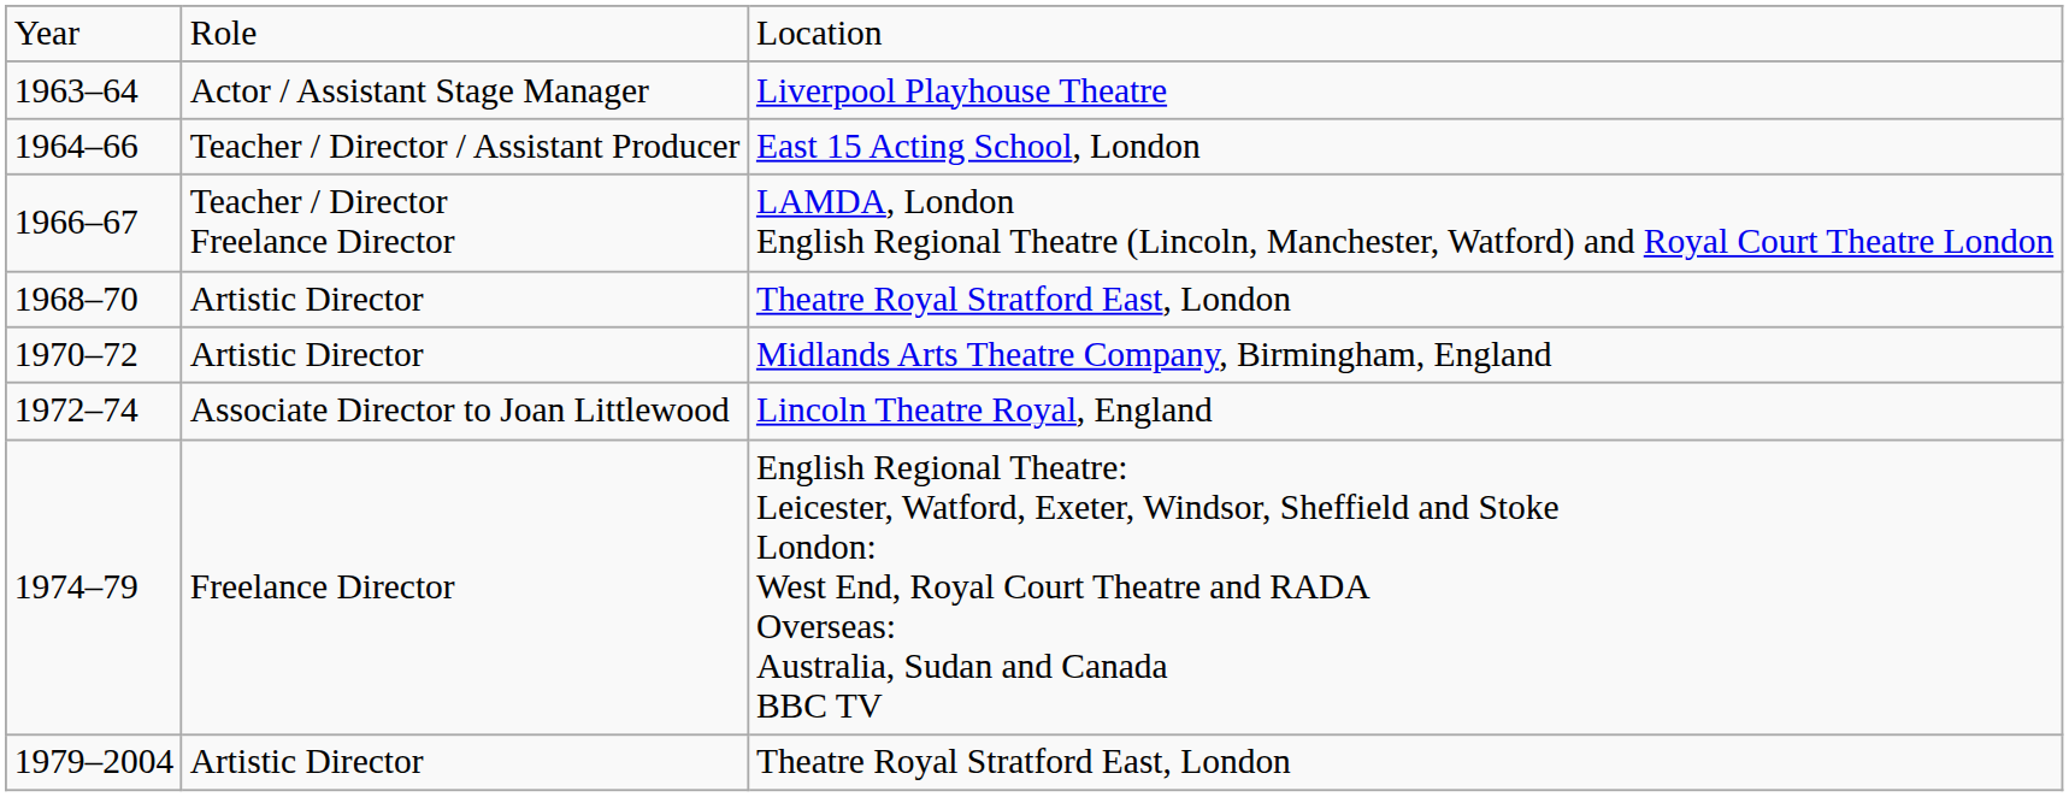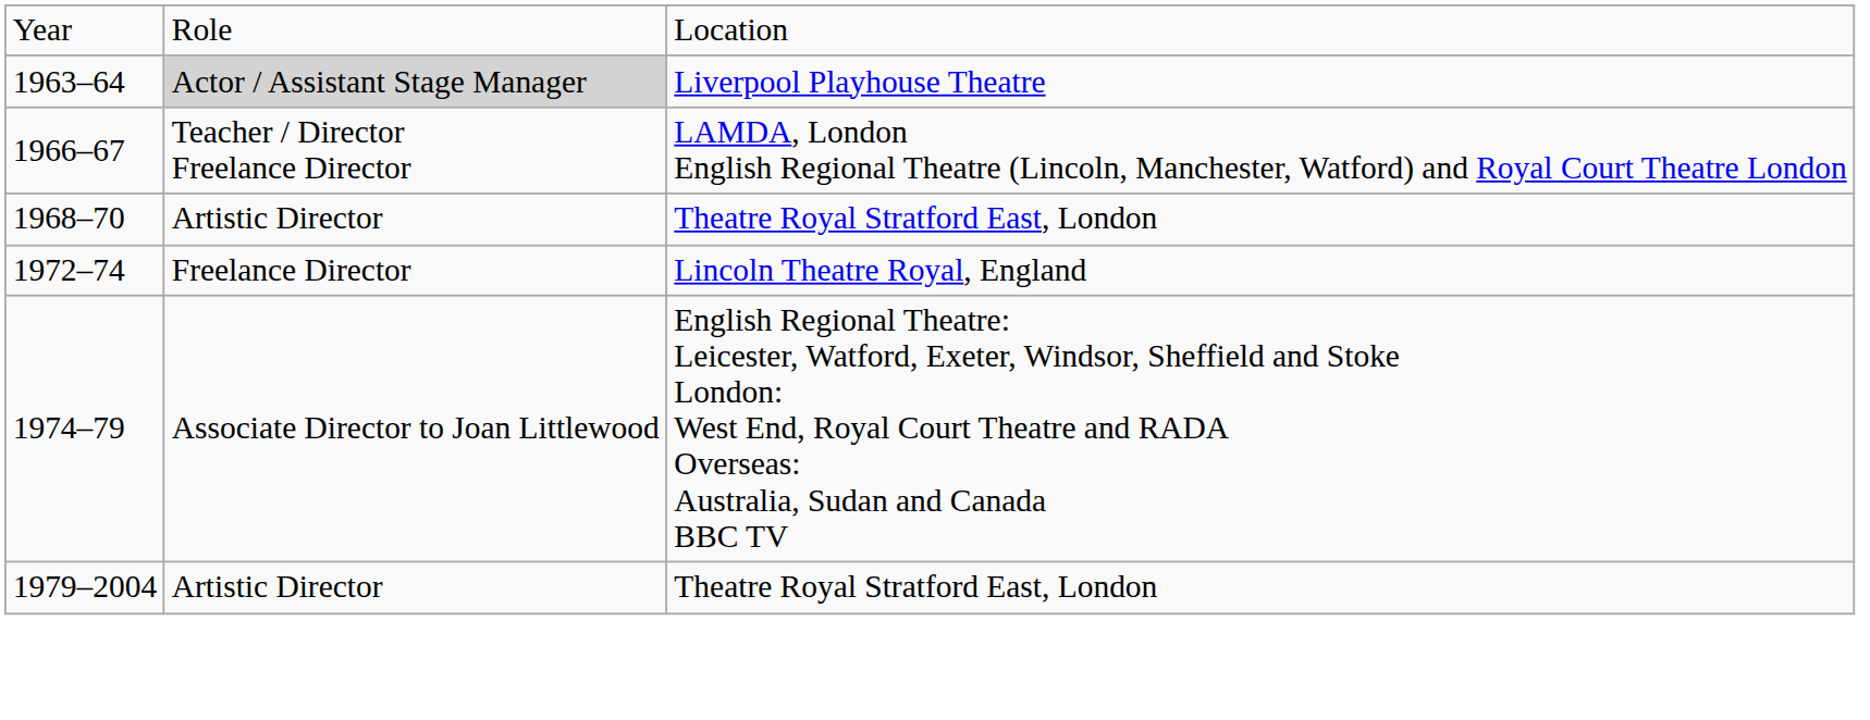 <table class="wikitable">
 <tr>
 <td>Year</td>
 <td>Role</td>
 <td>Location</td>
 </tr>
 <tr>
 <td>1963–64</td>
-<td>Actor / Assistant Stage Manager</td>
+<td style="background: lightgrey;">Actor / Assistant Stage Manager</td>
 <td><a href='#'>Liverpool Playhouse Theatre</a></td>
-</tr>
-<tr>
-<td>1964–66</td>
-<td>Teacher / Director / Assistant Producer</td>
-<td><a href='#'>East 15 Acting School</a>, London</td>
 </tr>
 <tr>
 <td>1966–67</td>
 <td>Teacher / Director<br>Freelance Director</td>
 <td><a href='#'>LAMDA</a>, London<br>English Regional Theatre (Lincoln, Manchester, Watford) and <a href='#'>Royal Court Theatre London</a></td>
 </tr>
 <tr>
 <td>1968–70</td>
 <td>Artistic Director</td>
 <td><a href='#'>Theatre Royal Stratford East</a>, London</td>
 </tr>
 <tr>
-<td>1970–72</td>
-<td>Artistic Director</td>
-<td><a href='#'>Midlands Arts Theatre Company</a>, Birmingham, England</td>
-</tr>
-<tr>
 <td>1972–74</td>
-<td>Associate Director to Joan Littlewood</td>
+<td>Freelance Director</td>
 <td><a href='#'>Lincoln Theatre Royal</a>, England</td>
 </tr>
 <tr>
 <td>1974–79</td>
-<td>Freelance Director</td>
+<td>Associate Director to Joan Littlewood</td>
 <td>English Regional Theatre:<br>Leicester, Watford, Exeter, Windsor, Sheffield and Stoke<br>London:<br>West End, Royal Court Theatre and RADA<br>Overseas:<br>Australia, Sudan and Canada<br>BBC TV</td>
 </tr>
 <tr>
 <td>1979–2004</td>
 <td>Artistic Director</td>
 <td>Theatre Royal Stratford East, London</td>
 </tr>
 </table>
